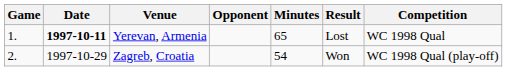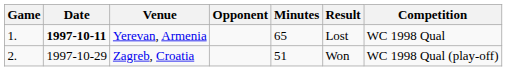 <table class="wikitable" style="font-size:100%; text-align: left;">
 <tr>
 <th>Game</th>
 <th>Date</th>
 <th>Venue</th>
 <th>Opponent</th>
 <th>Minutes</th>
 <th>Result</th>
 <th>Competition</th>
 </tr>
 <tr>
 <td>1.</td>
 <td><strong>1997-10-11</strong></td>
 <td><a href='#'>Yerevan</a>, <a href='#'>Armenia</a></td>
 <td></td>
 <td>65</td>
 <td>Lost</td>
 <td>WC 1998 Qual</td>
 </tr>
 <tr>
 <td>2.</td>
 <td>1997-10-29</td>
 <td><a href='#'>Zagreb</a>, <a href='#'>Croatia</a></td>
 <td></td>
-<td>54</td>
+<td>51</td>
 <td>Won</td>
 <td>WC 1998 Qual (play-off)</td>
 </tr>
 </table>
